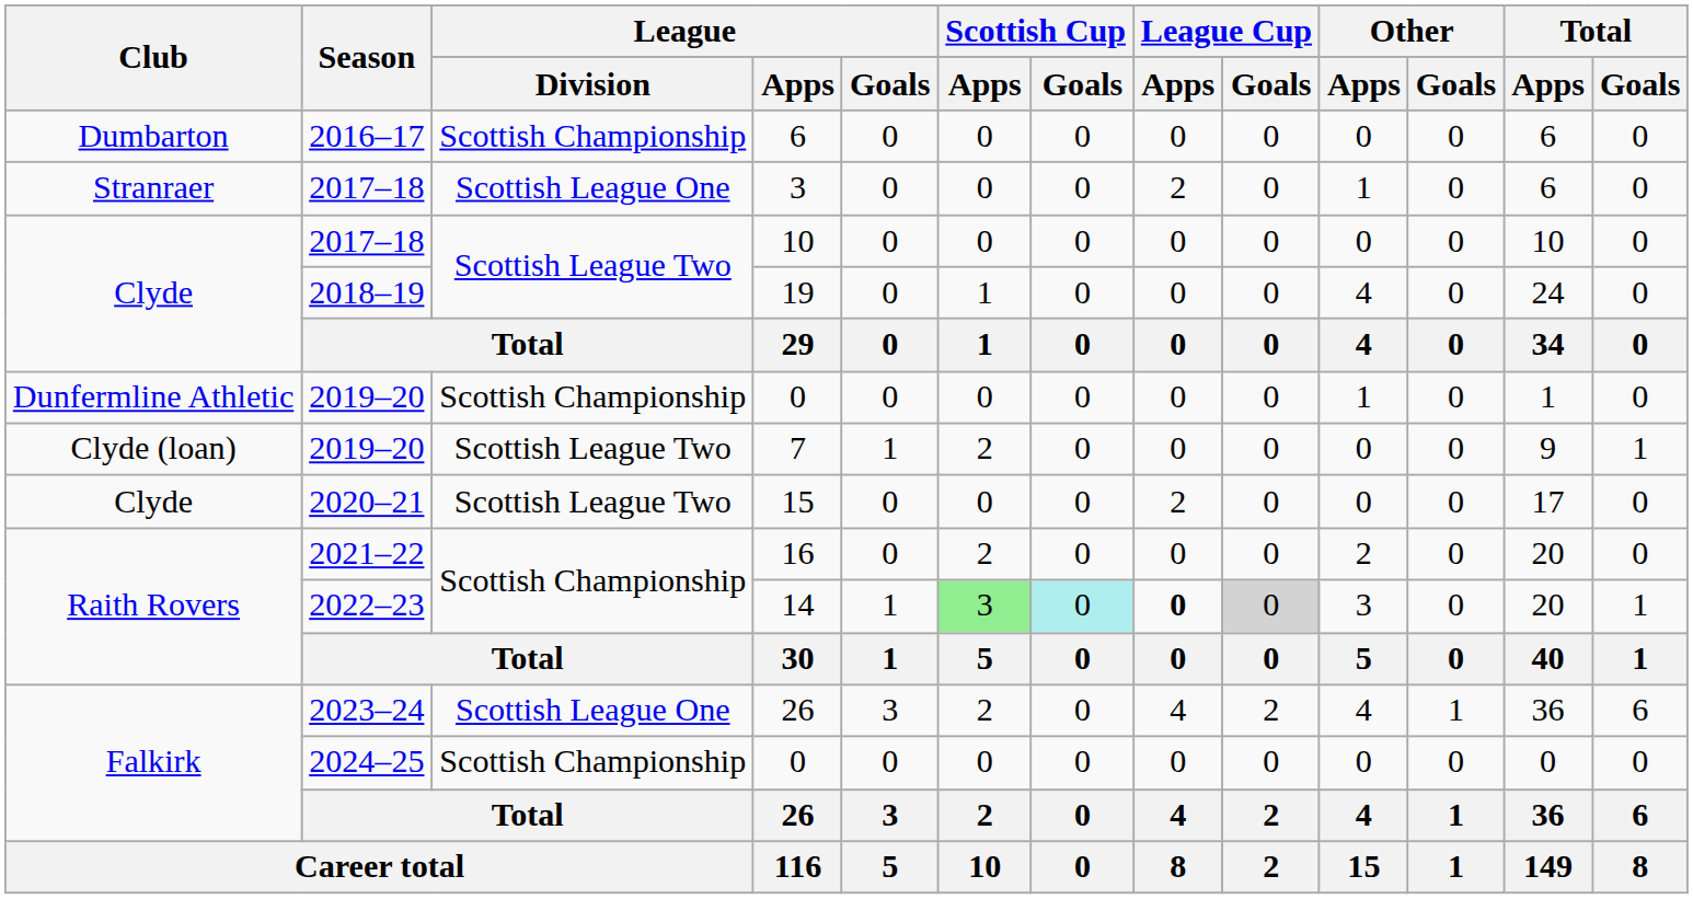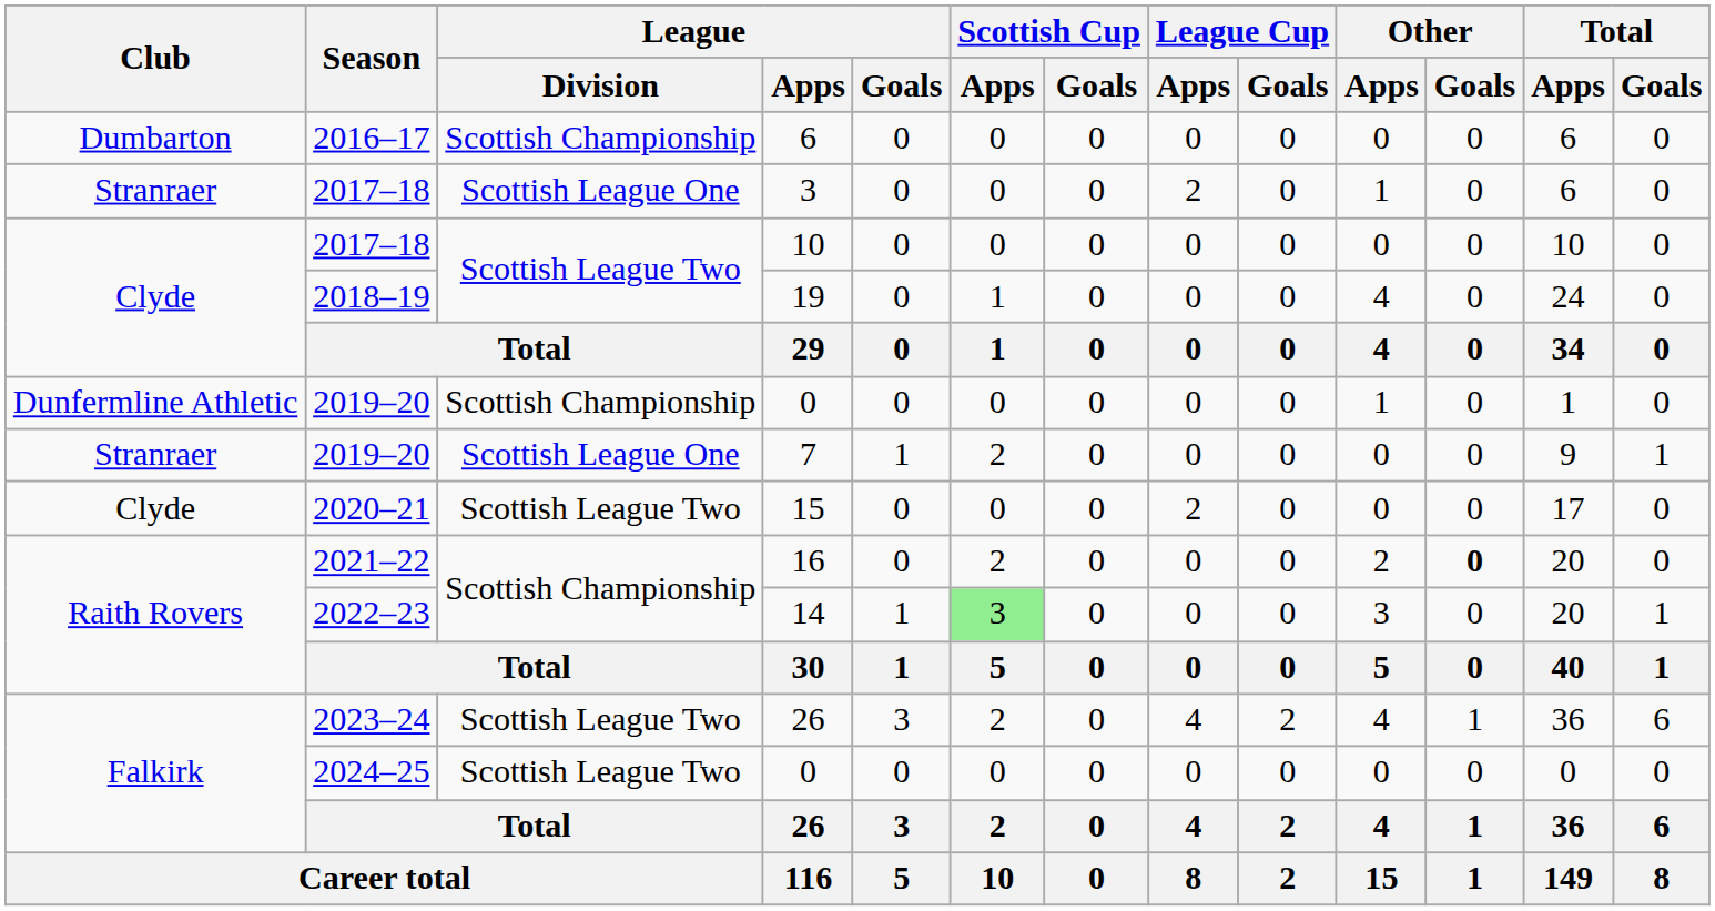 <table class="wikitable" style="text-align:center">
 <tr>
 <th rowspan="2">Club</th>
 <th rowspan="2">Season</th>
 <th colspan="3">League</th>
 <th colspan="2"><a href='#'>Scottish Cup</a></th>
 <th colspan="2"><a href='#'>League Cup</a></th>
 <th colspan="2">Other</th>
 <th colspan="2">Total</th>
 </tr>
 <tr>
 <th>Division</th>
 <th>Apps</th>
 <th>Goals</th>
 <th>Apps</th>
 <th>Goals</th>
 <th>Apps</th>
 <th>Goals</th>
 <th>Apps</th>
 <th>Goals</th>
 <th>Apps</th>
 <th>Goals</th>
 </tr>
 <tr>
 <td><a href='#'>Dumbarton</a></td>
 <td><a href='#'>2016–17</a></td>
 <td><a href='#'>Scottish Championship</a></td>
 <td>6</td>
 <td>0</td>
 <td>0</td>
 <td>0</td>
 <td>0</td>
 <td>0</td>
 <td>0</td>
 <td>0</td>
 <td>6</td>
 <td>0</td>
 </tr>
 <tr>
 <td><a href='#'>Stranraer</a></td>
 <td><a href='#'>2017–18</a></td>
 <td><a href='#'>Scottish League One</a></td>
 <td>3</td>
 <td>0</td>
 <td>0</td>
 <td>0</td>
 <td>2</td>
 <td>0</td>
 <td>1</td>
 <td>0</td>
 <td>6</td>
 <td>0</td>
 </tr>
 <tr>
 <td rowspan=3><a href='#'>Clyde</a></td>
 <td><a href='#'>2017–18</a></td>
 <td rowspan=2><a href='#'>Scottish League Two</a></td>
 <td>10</td>
 <td>0</td>
 <td>0</td>
 <td>0</td>
 <td>0</td>
 <td>0</td>
 <td>0</td>
 <td>0</td>
 <td>10</td>
 <td>0</td>
 </tr>
 <tr>
 <td><a href='#'>2018–19</a></td>
 <td>19</td>
 <td>0</td>
 <td>1</td>
 <td>0</td>
 <td>0</td>
 <td>0</td>
 <td>4</td>
 <td>0</td>
 <td>24</td>
 <td>0</td>
 </tr>
 <tr>
 <th colspan=2>Total</th>
 <th>29</th>
 <th>0</th>
 <th>1</th>
 <th>0</th>
 <th>0</th>
 <th>0</th>
 <th>4</th>
 <th>0</th>
 <th>34</th>
 <th>0</th>
 </tr>
 <tr>
 <td><a href='#'>Dunfermline Athletic</a></td>
 <td><a href='#'>2019–20</a></td>
 <td>Scottish Championship</td>
 <td>0</td>
 <td>0</td>
 <td>0</td>
 <td>0</td>
 <td>0</td>
 <td>0</td>
 <td>1</td>
 <td>0</td>
 <td>1</td>
 <td>0</td>
 </tr>
 <tr>
-<td>Clyde (loan)</td>
+<td><a href='#'>Stranraer</a></td>
 <td><a href='#'>2019–20</a></td>
-<td>Scottish League Two</td>
+<td><a href='#'>Scottish League One</a></td>
 <td>7</td>
 <td>1</td>
 <td>2</td>
 <td>0</td>
 <td>0</td>
 <td>0</td>
 <td>0</td>
 <td>0</td>
 <td>9</td>
 <td>1</td>
 </tr>
 <tr>
 <td>Clyde</td>
 <td><a href='#'>2020–21</a></td>
 <td>Scottish League Two</td>
 <td>15</td>
 <td>0</td>
 <td>0</td>
 <td>0</td>
 <td>2</td>
 <td>0</td>
 <td>0</td>
 <td>0</td>
 <td>17</td>
 <td>0</td>
 </tr>
 <tr>
 <td rowspan="3"><a href='#'>Raith Rovers</a></td>
 <td><a href='#'>2021–22</a></td>
 <td rowspan="2">Scottish Championship</td>
 <td>16</td>
 <td>0</td>
 <td>2</td>
 <td>0</td>
 <td>0</td>
 <td>0</td>
 <td>2</td>
-<td>0</td>
+<td><strong>0</strong></td>
 <td>20</td>
 <td>0</td>
 </tr>
 <tr>
 <td><a href='#'>2022–23</a></td>
 <td>14</td>
 <td>1</td>
 <td style="background: lightgreen;">3</td>
-<td style="background: paleturquoise;">0</td>
-<td><strong>0</strong></td>
-<td style="background: lightgrey;">0</td>
+<td>0</td>
+<td>0</td>
+<td>0</td>
 <td>3</td>
 <td>0</td>
 <td>20</td>
 <td>1</td>
 </tr>
 <tr>
 <th colspan="2">Total</th>
 <th>30</th>
 <th>1</th>
 <th>5</th>
 <th>0</th>
 <th>0</th>
 <th>0</th>
 <th>5</th>
 <th>0</th>
 <th>40</th>
 <th>1</th>
 </tr>
 <tr>
 <td rowspan="3"><a href='#'>Falkirk</a></td>
 <td><a href='#'>2023–24</a></td>
-<td><a href='#'>Scottish League One</a></td>
+<td>Scottish League Two</td>
 <td>26</td>
 <td>3</td>
 <td>2</td>
 <td>0</td>
 <td>4</td>
 <td>2</td>
 <td>4</td>
 <td>1</td>
 <td>36</td>
 <td>6</td>
 </tr>
 <tr>
 <td><a href='#'>2024–25</a></td>
-<td>Scottish Championship</td>
+<td>Scottish League Two</td>
 <td>0</td>
 <td>0</td>
 <td>0</td>
 <td>0</td>
 <td>0</td>
 <td>0</td>
 <td>0</td>
 <td>0</td>
 <td>0</td>
 <td>0</td>
 </tr>
 <tr>
 <th colspan="2">Total</th>
 <th>26</th>
 <th>3</th>
 <th>2</th>
 <th>0</th>
 <th>4</th>
 <th>2</th>
 <th>4</th>
 <th>1</th>
 <th>36</th>
 <th>6</th>
 </tr>
 <tr>
 <th colspan=3>Career total</th>
 <th>116</th>
 <th>5</th>
 <th>10</th>
 <th>0</th>
 <th>8</th>
 <th>2</th>
 <th>15</th>
 <th>1</th>
 <th>149</th>
 <th>8</th>
 </tr>
 </table>
